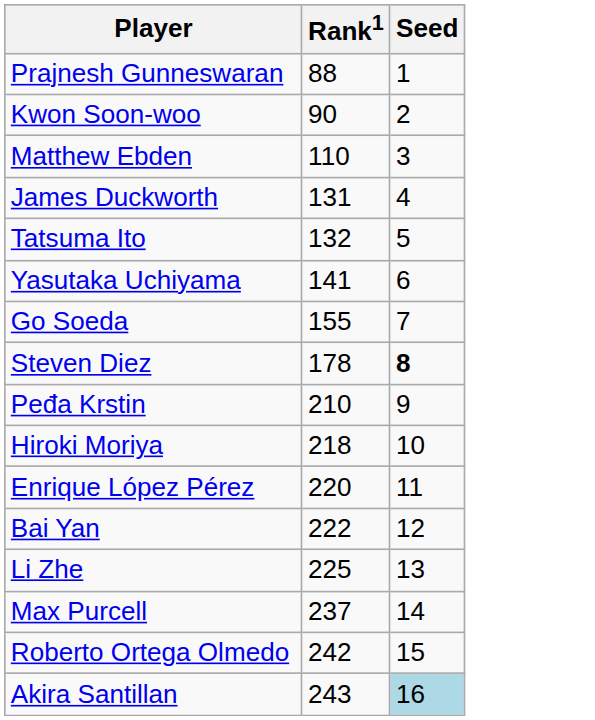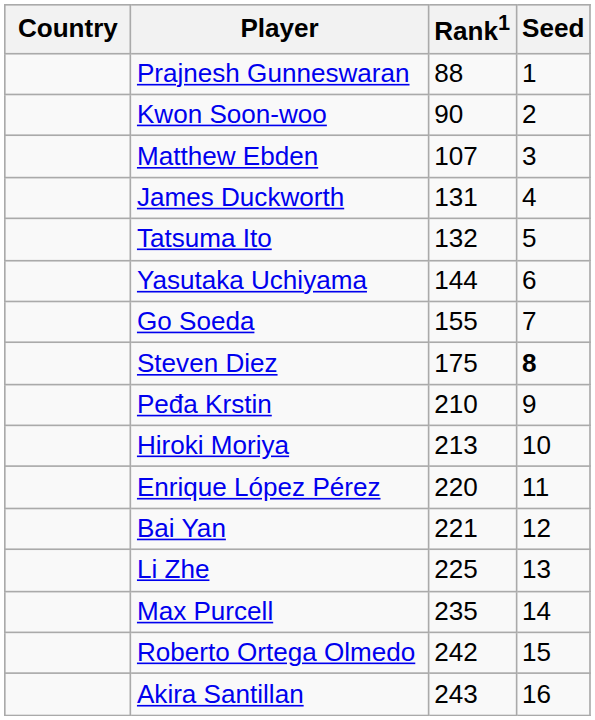 <table class="sortable wikitable">
 <tr>
+<th width="70">Country</th>
 <th width="175">Player</th>
 <th>Rank<sup>1</sup></th>
 <th>Seed</th>
 </tr>
 <tr>
+<td></td>
 <td><a href='#'>Prajnesh Gunneswaran</a></td>
 <td>88</td>
 <td>1</td>
 </tr>
 <tr>
+<td></td>
 <td><a href='#'>Kwon Soon-woo</a></td>
 <td>90</td>
 <td>2</td>
 </tr>
 <tr>
+<td></td>
 <td><a href='#'>Matthew Ebden</a></td>
-<td>110</td>
+<td>107</td>
 <td>3</td>
 </tr>
 <tr>
+<td></td>
 <td><a href='#'>James Duckworth</a></td>
 <td>131</td>
 <td>4</td>
 </tr>
 <tr>
+<td></td>
 <td><a href='#'>Tatsuma Ito</a></td>
 <td>132</td>
 <td>5</td>
 </tr>
 <tr>
+<td></td>
 <td><a href='#'>Yasutaka Uchiyama</a></td>
-<td>141</td>
+<td>144</td>
 <td>6</td>
 </tr>
 <tr>
+<td></td>
 <td><a href='#'>Go Soeda</a></td>
 <td>155</td>
 <td>7</td>
 </tr>
 <tr>
+<td></td>
 <td><a href='#'>Steven Diez</a></td>
-<td>178</td>
+<td>175</td>
 <td><strong>8</strong></td>
 </tr>
 <tr>
+<td></td>
 <td><a href='#'>Peđa Krstin</a></td>
 <td>210</td>
 <td>9</td>
 </tr>
 <tr>
+<td></td>
 <td><a href='#'>Hiroki Moriya</a></td>
-<td>218</td>
+<td>213</td>
 <td>10</td>
 </tr>
 <tr>
+<td></td>
 <td><a href='#'>Enrique López Pérez</a></td>
 <td>220</td>
 <td>11</td>
 </tr>
 <tr>
+<td></td>
 <td><a href='#'>Bai Yan</a></td>
-<td>222</td>
+<td>221</td>
 <td>12</td>
 </tr>
 <tr>
+<td></td>
 <td><a href='#'>Li Zhe</a></td>
 <td>225</td>
 <td>13</td>
 </tr>
 <tr>
+<td></td>
 <td><a href='#'>Max Purcell</a></td>
-<td>237</td>
+<td>235</td>
 <td>14</td>
 </tr>
 <tr>
+<td></td>
 <td><a href='#'>Roberto Ortega Olmedo</a></td>
 <td>242</td>
 <td>15</td>
 </tr>
 <tr>
+<td></td>
 <td><a href='#'>Akira Santillan</a></td>
 <td>243</td>
-<td style="background: lightblue;">16</td>
+<td>16</td>
 </tr>
 </table>
